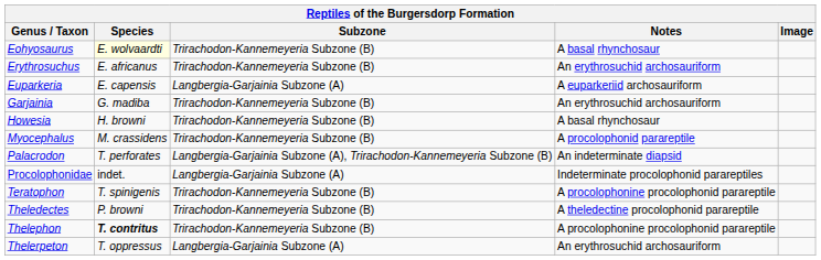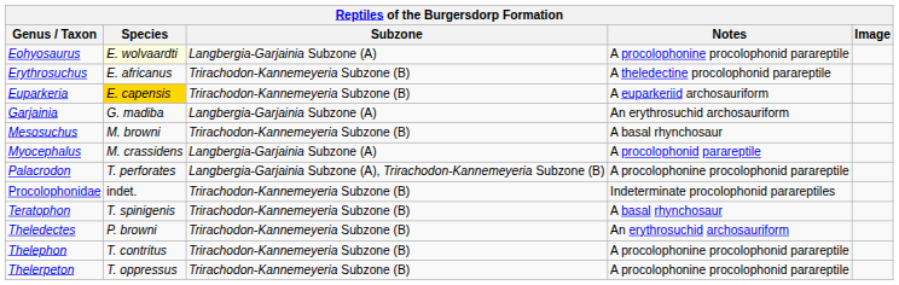 <table class="wikitable" align="center">
 <tr>
 <th colspan="5" align="center"><strong><a href='#'>Reptiles</a> of the Burgersdorp Formation</strong></th>
 </tr>
 <tr>
 <th>Genus / Taxon</th>
 <th>Species</th>
 <th>Subzone</th>
 <th>Notes</th>
 <th>Image</th>
 </tr>
 <tr>
 <td><em><a href='#'>Eohyosaurus</a></em></td>
 <td style="background: lightyellow;"><em>E. wolvaardti</em></td>
-<td><em>Trirachodon</em>-<em>Kannemeyeria</em> Subzone (B)</td>
-<td>A <a href='#'>basal</a> <a href='#'>rhynchosaur</a></td>
+<td><em>Langbergia</em>-<em>Garjainia</em> Subzone (A)</td>
+<td>A <a href='#'>procolophonine</a> procolophonid parareptile</td>
 <td></td>
 </tr>
 <tr>
 <td><em><a href='#'>Erythrosuchus</a></em></td>
 <td><em>E. africanus</em></td>
 <td><em>Trirachodon</em>-<em>Kannemeyeria</em> Subzone (B)</td>
-<td>An <a href='#'>erythrosuchid</a> <a href='#'>archosauriform</a></td>
+<td>A <a href='#'>theledectine</a> procolophonid parareptile</td>
 <td></td>
 </tr>
 <tr>
 <td><em><a href='#'>Euparkeria</a></em></td>
-<td><em>E. capensis</em></td>
-<td><em>Langbergia</em>-<em>Garjainia</em> Subzone (A)</td>
+<td style="background: gold;"><em>E. capensis</em></td>
+<td><em>Trirachodon</em>-<em>Kannemeyeria</em> Subzone (B)</td>
 <td>A <a href='#'>euparkeriid</a> archosauriform</td>
 <td></td>
 </tr>
 <tr>
 <td><em><a href='#'>Garjainia</a></em></td>
 <td><em>G. madiba</em></td>
-<td><em>Trirachodon</em>-<em>Kannemeyeria</em> Subzone (B)</td>
+<td><em>Langbergia</em>-<em>Garjainia</em> Subzone (A)</td>
 <td>An erythrosuchid archosauriform</td>
 <td></td>
 </tr>
 <tr>
-<td><em><a href='#'>Howesia</a></em></td>
-<td><em>H. browni</em></td>
+<td><em><a href='#'>Mesosuchus</a></em></td>
+<td><em>M. browni</em></td>
 <td><em>Trirachodon</em>-<em>Kannemeyeria</em> Subzone (B)</td>
 <td>A basal rhynchosaur</td>
 <td></td>
 </tr>
 <tr>
 <td><em><a href='#'>Myocephalus</a></em></td>
 <td><em>M. crassidens</em></td>
-<td><em>Trirachodon</em>-<em>Kannemeyeria</em> Subzone (B)</td>
+<td><em>Langbergia</em>-<em>Garjainia</em> Subzone (A)</td>
 <td>A <a href='#'>procolophonid</a> <a href='#'>parareptile</a></td>
 <td></td>
 </tr>
 <tr>
 <td><em><a href='#'>Palacrodon</a></em></td>
 <td><em>T. perforates</em></td>
 <td><em>Langbergia</em>-<em>Garjainia</em> Subzone (A), <em>Trirachodon</em>-<em>Kannemeyeria</em> Subzone (B)</td>
-<td>An indeterminate <a href='#'>diapsid</a></td>
+<td>A procolophonine procolophonid parareptile</td>
 <td></td>
 </tr>
 <tr>
 <td><a href='#'>Procolophonidae</a></td>
 <td>indet.</td>
-<td><em>Langbergia</em>-<em>Garjainia</em> Subzone (A)</td>
+<td><em>Trirachodon</em>-<em>Kannemeyeria</em> Subzone (B)</td>
 <td>Indeterminate procolophonid parareptiles</td>
 <td></td>
 </tr>
 <tr>
 <td><em><a href='#'>Teratophon</a></em></td>
 <td><em>T. spinigenis</em></td>
 <td><em>Trirachodon</em>-<em>Kannemeyeria</em> Subzone (B)</td>
-<td>A <a href='#'>procolophonine</a> procolophonid parareptile</td>
+<td>A <a href='#'>basal</a> <a href='#'>rhynchosaur</a></td>
 <td></td>
 </tr>
 <tr>
 <td><em><a href='#'>Theledectes</a></em></td>
 <td><em>P. browni</em></td>
 <td><em>Trirachodon</em>-<em>Kannemeyeria</em> Subzone (B)</td>
-<td>A <a href='#'>theledectine</a> procolophonid parareptile</td>
+<td>An <a href='#'>erythrosuchid</a> <a href='#'>archosauriform</a></td>
 <td></td>
 </tr>
 <tr>
 <td><em><a href='#'>Thelephon</a></em></td>
-<td><strong><em>T. contritus</em></strong></td>
+<td><em>T. contritus</em></td>
 <td><em>Trirachodon</em>-<em>Kannemeyeria</em> Subzone (B)</td>
 <td>A procolophonine procolophonid parareptile</td>
 <td></td>
 </tr>
 <tr>
 <td><em><a href='#'>Thelerpeton</a></em></td>
 <td><em>T. oppressus</em></td>
-<td><em>Langbergia</em>-<em>Garjainia</em> Subzone (A)</td>
-<td>An erythrosuchid archosauriform</td>
+<td><em>Trirachodon</em>-<em>Kannemeyeria</em> Subzone (B)</td>
+<td>A procolophonine procolophonid parareptile</td>
 <td></td>
 </tr>
 </table>
